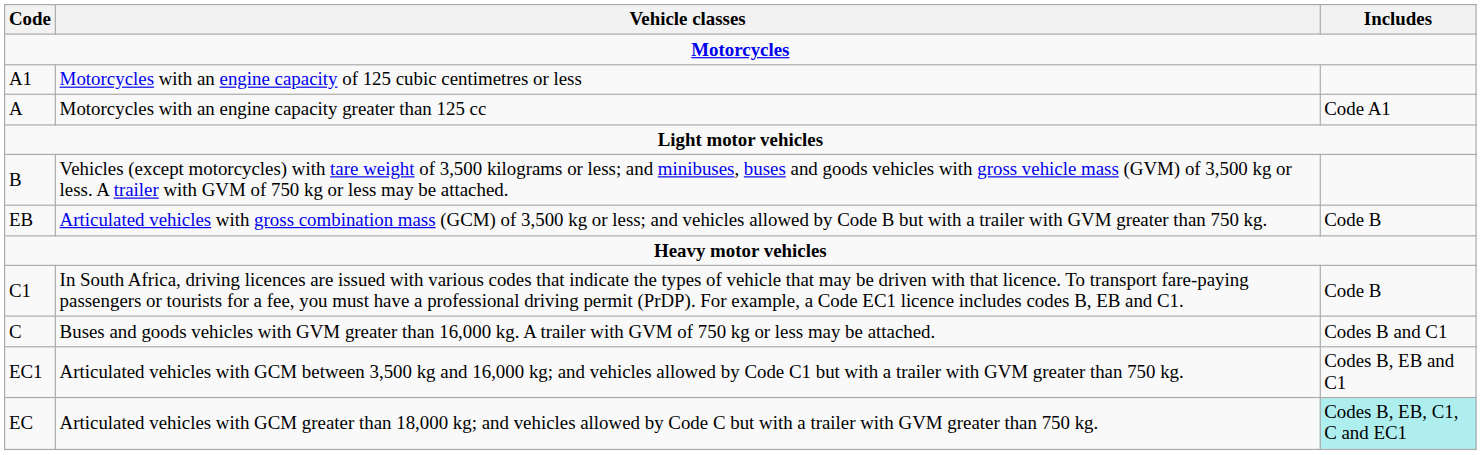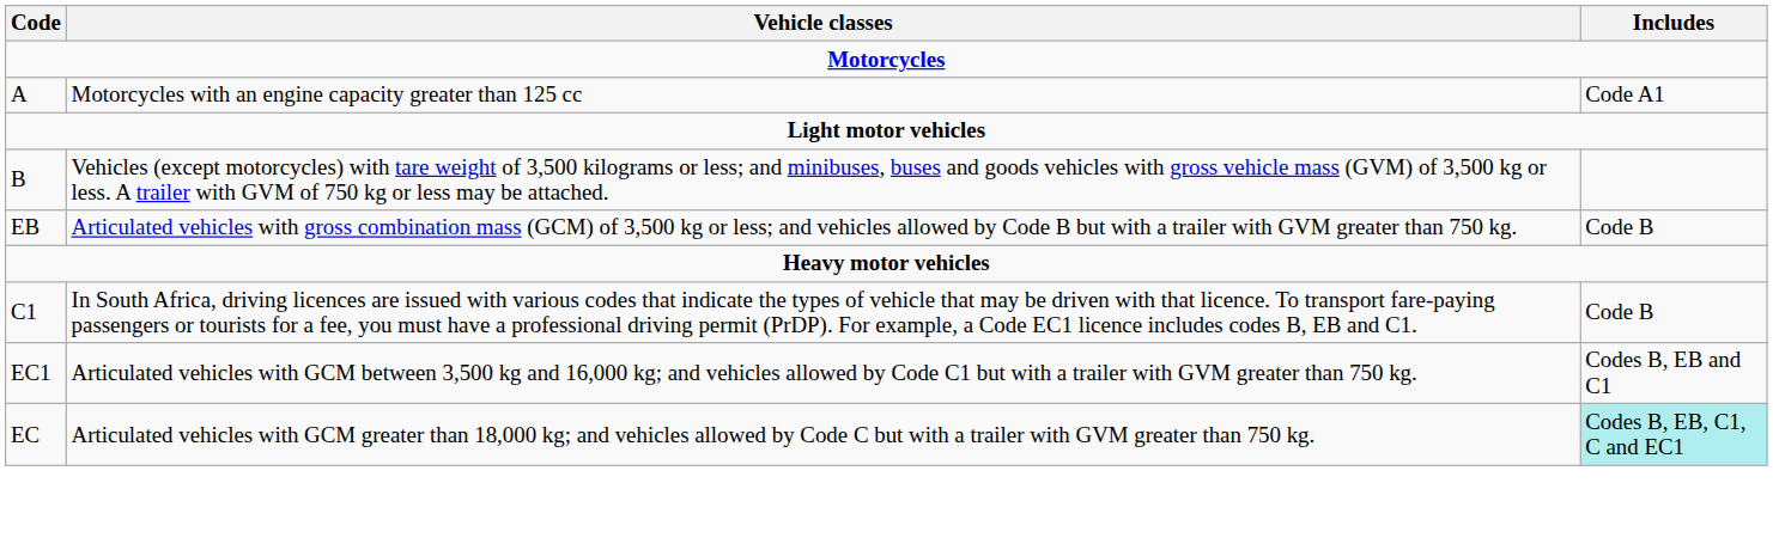 <table class="wikitable" border="1">
 <tr>
 <th>Code</th>
 <th>Vehicle classes</th>
 <th>Includes</th>
 </tr>
 <tr>
 <td colspan="3" align="center"><strong><a href='#'>Motorcycles</a></strong></td>
-</tr>
-<tr>
-<td>A1</td>
-<td><a href='#'>Motorcycles</a> with an <a href='#'>engine capacity</a> of 125 cubic centimetres or less</td>
-<td></td>
 </tr>
 <tr>
 <td>A</td>
 <td>Motorcycles with an engine capacity greater than 125 cc</td>
 <td>Code A1</td>
 </tr>
 <tr>
 <td colspan="3" align="center"><strong>Light motor vehicles</strong></td>
 </tr>
 <tr>
 <td>B</td>
 <td>Vehicles (except motorcycles) with <a href='#'>tare weight</a> of 3,500 kilograms or less; and <a href='#'>minibuses</a>, <a href='#'>buses</a> and goods vehicles with <a href='#'>gross vehicle mass</a> (GVM) of 3,500 kg or less. A <a href='#'>trailer</a> with GVM of 750 kg or less may be attached.</td>
 <td></td>
 </tr>
 <tr>
 <td>EB</td>
 <td><a href='#'>Articulated vehicles</a> with <a href='#'>gross combination mass</a> (GCM) of 3,500 kg or less; and vehicles allowed by Code B but with a trailer with GVM greater than 750 kg.</td>
 <td>Code B</td>
 </tr>
 <tr>
 <td colspan="3" align="center"><strong>Heavy motor vehicles</strong></td>
 </tr>
 <tr>
 <td>C1</td>
 <td>In South Africa, driving licences are issued with various codes that indicate the types of vehicle that may be driven with that licence. To transport fare-paying passengers or tourists for a fee, you must have a professional driving permit (PrDP). For example, a Code EC1 licence includes codes B, EB and C1.</td>
 <td>Code B</td>
 </tr>
 <tr>
-<td>C</td>
-<td>Buses and goods vehicles with GVM greater than 16,000 kg. A trailer with GVM of 750 kg or less may be attached.</td>
-<td>Codes B and C1</td>
-</tr>
-<tr>
 <td>EC1</td>
 <td>Articulated vehicles with GCM between 3,500 kg and 16,000 kg; and vehicles allowed by Code C1 but with a trailer with GVM greater than 750 kg.</td>
 <td>Codes B, EB and C1</td>
 </tr>
 <tr>
 <td>EC</td>
 <td>Articulated vehicles with GCM greater than 18,000 kg; and vehicles allowed by Code C but with a trailer with GVM greater than 750 kg.</td>
 <td style="background: paleturquoise;">Codes B, EB, C1, C and EC1</td>
 </tr>
 </table>
